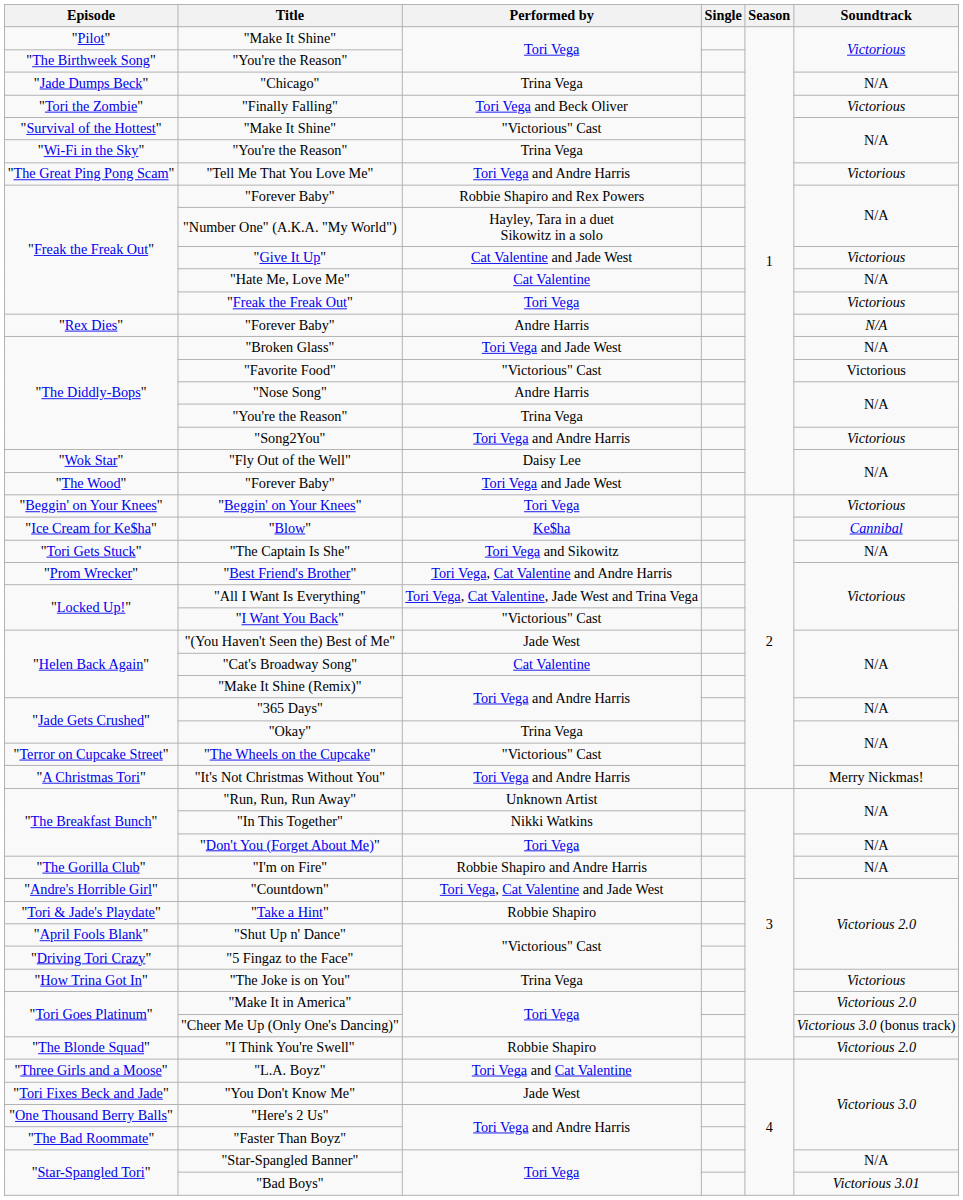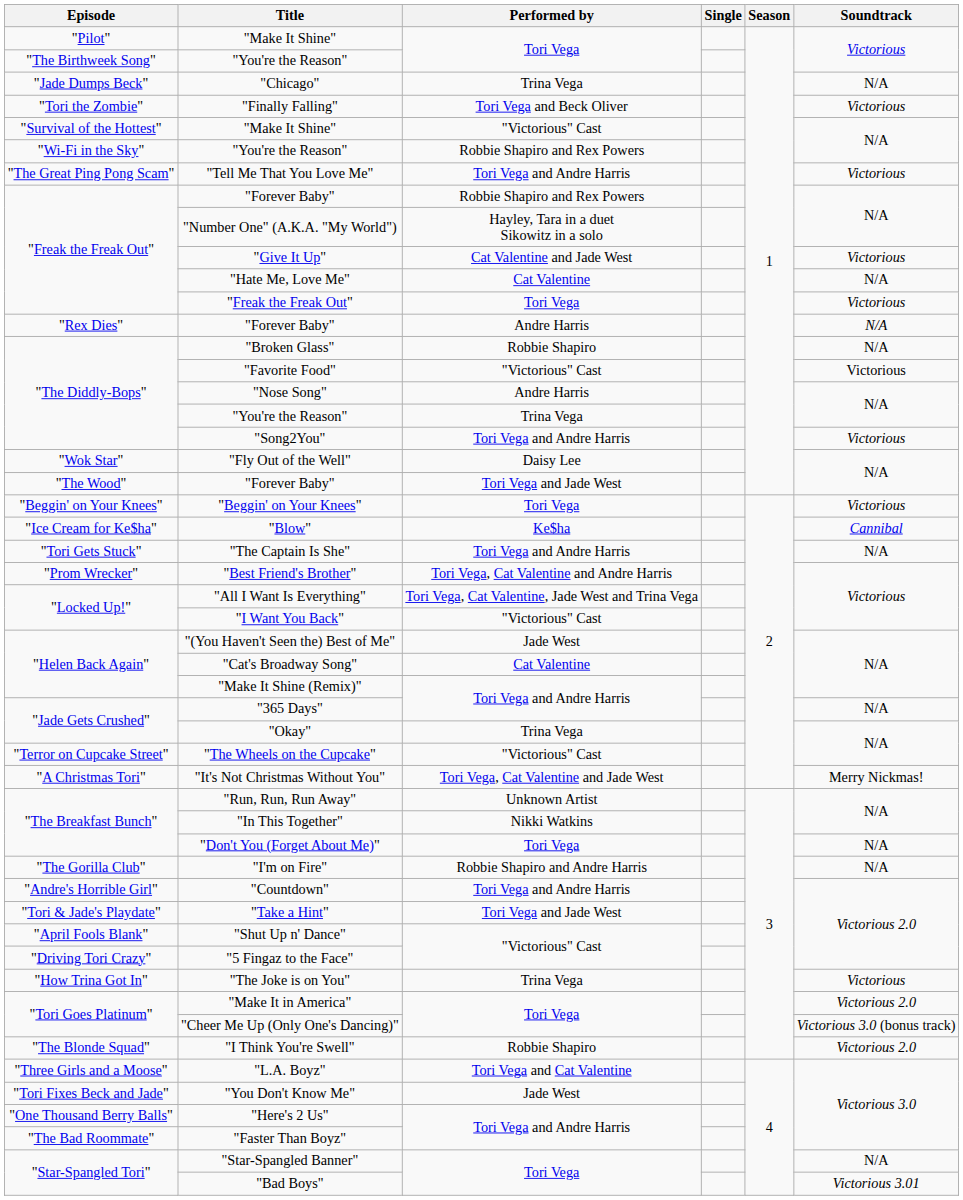 <table class="wikitable sortable" style="text-align: center">
 <tr>
 <th><strong>Episode</strong></th>
 <th><strong>Title</strong></th>
 <th><strong>Performed by</strong></th>
 <th><strong>Single</strong></th>
 <th><strong>Season</strong></th>
 <th><strong>Soundtrack</strong></th>
 </tr>
 <tr>
 <td>"<a href='#'>Pilot</a>"</td>
 <td>"Make It Shine"</td>
 <td rowspan="2"><a href='#'>Tori Vega</a></td>
 <td></td>
 <td rowspan="20">1</td>
 <td rowspan="2"><em><a href='#'>Victorious</a></em></td>
 </tr>
 <tr>
 <td>"<a href='#'>The Birthweek Song</a>"</td>
 <td>"You're the Reason"</td>
 <td></td>
 </tr>
 <tr>
 <td>"<a href='#'>Jade Dumps Beck</a>"</td>
 <td>"Chicago"</td>
 <td>Trina Vega</td>
 <td></td>
 <td>N/A</td>
 </tr>
 <tr>
 <td>"<a href='#'>Tori the Zombie</a>"</td>
 <td>"Finally Falling"</td>
 <td><a href='#'>Tori Vega</a> and Beck Oliver</td>
 <td></td>
 <td><em>Victorious</em></td>
 </tr>
 <tr>
 <td>"<a href='#'>Survival of the Hottest</a>"</td>
 <td>"Make It Shine"</td>
 <td>"Victorious" Cast</td>
 <td></td>
 <td rowspan="2">N/A</td>
 </tr>
 <tr>
 <td>"<a href='#'>Wi-Fi in the Sky</a>"</td>
 <td>"You're the Reason"</td>
-<td>Trina Vega</td>
+<td>Robbie Shapiro and Rex Powers</td>
 <td></td>
 </tr>
 <tr>
 <td>"<a href='#'>The Great Ping Pong Scam</a>"</td>
 <td>"Tell Me That You Love Me"</td>
 <td><a href='#'>Tori Vega</a> and Andre Harris</td>
 <td></td>
 <td><em>Victorious</em></td>
 </tr>
 <tr>
 <td rowspan=5>"<a href='#'>Freak the Freak Out</a>"</td>
 <td>"Forever Baby"</td>
 <td>Robbie Shapiro and Rex Powers</td>
 <td></td>
 <td rowspan="2">N/A</td>
 </tr>
 <tr>
 <td>"Number One" (A.K.A. "My World")</td>
 <td>Hayley, Tara in a duet <br> Sikowitz in a solo</td>
 <td></td>
 </tr>
 <tr>
 <td>"<a href='#'>Give It Up</a>"</td>
 <td><a href='#'>Cat Valentine</a> and Jade West</td>
 <td></td>
 <td><em>Victorious</em></td>
 </tr>
 <tr>
 <td>"Hate Me, Love Me"</td>
 <td><a href='#'>Cat Valentine</a></td>
 <td></td>
 <td>N/A</td>
 </tr>
 <tr>
 <td>"<a href='#'>Freak the Freak Out</a>"</td>
 <td><a href='#'>Tori Vega</a></td>
 <td></td>
 <td><em>Victorious</em></td>
 </tr>
 <tr>
 <td>"<a href='#'>Rex Dies</a>"</td>
 <td>"Forever Baby"</td>
 <td>Andre Harris</td>
 <td></td>
 <td><em>N/A</em></td>
 </tr>
 <tr>
 <td rowspan=5>"<a href='#'>The Diddly-Bops</a>"</td>
 <td>"Broken Glass"</td>
-<td><a href='#'>Tori Vega</a> and Jade West</td>
+<td>Robbie Shapiro</td>
 <td></td>
 <td>N/A</td>
 </tr>
 <tr>
 <td>"Favorite Food"</td>
 <td>"Victorious" Cast</td>
 <td></td>
 <td>Victorious</td>
 </tr>
 <tr>
 <td>"Nose Song"</td>
 <td>Andre Harris</td>
 <td></td>
 <td rowspan="2">N/A</td>
 </tr>
 <tr>
 <td>"You're the Reason"</td>
 <td>Trina Vega</td>
 <td></td>
 </tr>
 <tr>
 <td>"Song2You"</td>
 <td><a href='#'>Tori Vega</a> and Andre Harris</td>
 <td></td>
 <td><em>Victorious</em></td>
 </tr>
 <tr>
 <td>"<a href='#'>Wok Star</a>"</td>
 <td>"Fly Out of the Well"</td>
 <td>Daisy Lee</td>
 <td></td>
 <td rowspan="2">N/A</td>
 </tr>
 <tr>
 <td>"<a href='#'>The Wood</a>"</td>
 <td>"Forever Baby"</td>
 <td><a href='#'>Tori Vega</a> and Jade West</td>
 <td></td>
 </tr>
 <tr>
 <td>"<a href='#'>Beggin' on Your Knees</a>"</td>
 <td>"<a href='#'>Beggin' on Your Knees</a>"</td>
 <td><a href='#'>Tori Vega</a></td>
 <td></td>
 <td rowspan="13">2</td>
 <td><em>Victorious</em></td>
 </tr>
 <tr>
 <td>"<a href='#'>Ice Cream for Ke$ha</a>"</td>
 <td>"<a href='#'>Blow</a>"</td>
 <td><a href='#'>Ke$ha</a></td>
 <td></td>
 <td><em><a href='#'>Cannibal</a></em></td>
 </tr>
 <tr>
 <td>"<a href='#'>Tori Gets Stuck</a>"</td>
 <td>"The Captain Is She"</td>
-<td><a href='#'>Tori Vega</a> and Sikowitz</td>
+<td><a href='#'>Tori Vega</a> and Andre Harris</td>
 <td></td>
 <td>N/A</td>
 </tr>
 <tr>
 <td>"<a href='#'>Prom Wrecker</a>"</td>
 <td>"<a href='#'>Best Friend's Brother</a>"</td>
 <td><a href='#'>Tori Vega</a>, <a href='#'>Cat Valentine</a> and Andre Harris</td>
 <td></td>
 <td rowspan="3"><em>Victorious</em></td>
 </tr>
 <tr>
 <td rowspan=2>"<a href='#'>Locked Up!</a>"</td>
 <td>"All I Want Is Everything"</td>
 <td><a href='#'>Tori Vega</a>, <a href='#'>Cat Valentine</a>, Jade West and Trina Vega</td>
 <td></td>
 </tr>
 <tr>
 <td>"<a href='#'>I Want You Back</a>"</td>
 <td>"Victorious" Cast</td>
 <td></td>
 </tr>
 <tr>
 <td rowspan=3>"<a href='#'>Helen Back Again</a>"</td>
 <td>"(You Haven't Seen the) Best of Me"</td>
 <td>Jade West</td>
 <td></td>
 <td rowspan="3">N/A</td>
 </tr>
 <tr>
 <td>"Cat's Broadway Song"</td>
 <td><a href='#'>Cat Valentine</a></td>
 <td></td>
 </tr>
 <tr>
 <td>"Make It Shine (Remix)"</td>
 <td rowspan="2"><a href='#'>Tori Vega</a> and Andre Harris</td>
 <td></td>
 </tr>
 <tr>
 <td rowspan=2>"<a href='#'>Jade Gets Crushed</a>"</td>
 <td>"365 Days"</td>
 <td></td>
 <td>N/A</td>
 </tr>
 <tr>
 <td>"Okay"</td>
 <td>Trina Vega</td>
 <td></td>
 <td rowspan="2">N/A</td>
 </tr>
 <tr>
 <td>"<a href='#'>Terror on Cupcake Street</a>"</td>
 <td>"<a href='#'>The Wheels on the Cupcake</a>"</td>
 <td>"Victorious" Cast</td>
 <td></td>
 </tr>
 <tr>
 <td>"<a href='#'>A Christmas Tori</a>"</td>
 <td>"It's Not Christmas Without You"</td>
-<td><a href='#'>Tori Vega</a> and Andre Harris</td>
+<td><a href='#'>Tori Vega</a>, <a href='#'>Cat Valentine</a> and Jade West</td>
 <td></td>
 <td>Merry Nickmas!</td>
 </tr>
 <tr>
 <td rowspan=3>"<a href='#'>The Breakfast Bunch</a>"</td>
 <td>"Run, Run, Run Away"</td>
 <td>Unknown Artist</td>
 <td></td>
 <td rowspan="12">3</td>
 <td rowspan="2">N/A</td>
 </tr>
 <tr>
 <td>"In This Together"</td>
 <td>Nikki Watkins</td>
 <td></td>
 </tr>
 <tr>
 <td>"<a href='#'>Don't You (Forget About Me)</a>"</td>
 <td><a href='#'>Tori Vega</a></td>
 <td></td>
 <td>N/A</td>
 </tr>
 <tr>
 <td>"<a href='#'>The Gorilla Club</a>"</td>
 <td>"I'm on Fire"</td>
 <td>Robbie Shapiro and Andre Harris</td>
 <td></td>
 <td>N/A</td>
 </tr>
 <tr>
 <td>"<a href='#'>Andre's Horrible Girl</a>"</td>
 <td>"Countdown"</td>
-<td><a href='#'>Tori Vega</a>, <a href='#'>Cat Valentine</a> and Jade West</td>
+<td><a href='#'>Tori Vega</a> and Andre Harris</td>
 <td></td>
 <td rowspan="4"><em>Victorious 2.0</em></td>
 </tr>
 <tr>
 <td>"<a href='#'>Tori & Jade's Playdate</a>"</td>
 <td>"<a href='#'>Take a Hint</a>"</td>
-<td>Robbie Shapiro</td>
+<td><a href='#'>Tori Vega</a> and Jade West</td>
 <td></td>
 </tr>
 <tr>
 <td>"<a href='#'>April Fools Blank</a>"</td>
 <td>"Shut Up n' Dance"</td>
 <td rowspan="2">"Victorious" Cast</td>
 <td></td>
 </tr>
 <tr>
 <td>"<a href='#'>Driving Tori Crazy</a>"</td>
 <td>"5 Fingaz to the Face"</td>
 <td></td>
 </tr>
 <tr>
 <td>"<a href='#'>How Trina Got In</a>"</td>
 <td>"The Joke is on You"</td>
 <td>Trina Vega</td>
 <td></td>
 <td><em>Victorious</em></td>
 </tr>
 <tr>
 <td rowspan=2>"<a href='#'>Tori Goes Platinum</a>"</td>
 <td>"Make It in America"</td>
 <td rowspan="2"><a href='#'>Tori Vega</a></td>
 <td></td>
 <td><em>Victorious 2.0</em></td>
 </tr>
 <tr>
 <td>"Cheer Me Up (Only One's Dancing)"</td>
 <td></td>
 <td><em>Victorious 3.0</em> (bonus track)</td>
 </tr>
 <tr>
 <td>"<a href='#'>The Blonde Squad</a>"</td>
 <td>"I Think You're Swell"</td>
 <td>Robbie Shapiro</td>
 <td></td>
 <td><em>Victorious 2.0</em></td>
 </tr>
 <tr>
 <td>"<a href='#'>Three Girls and a Moose</a>"</td>
 <td>"L.A. Boyz"</td>
 <td><a href='#'>Tori Vega</a> and <a href='#'>Cat Valentine</a></td>
 <td></td>
 <td rowspan="6">4</td>
 <td rowspan="4"><em>Victorious 3.0</em></td>
 </tr>
 <tr>
 <td>"<a href='#'>Tori Fixes Beck and Jade</a>"</td>
 <td>"You Don't Know Me"</td>
 <td>Jade West</td>
 <td></td>
 </tr>
 <tr>
 <td>"<a href='#'>One Thousand Berry Balls</a>"</td>
 <td>"Here's 2 Us"</td>
 <td rowspan="2"><a href='#'>Tori Vega</a> and Andre Harris</td>
 <td></td>
 </tr>
 <tr>
 <td>"<a href='#'>The Bad Roommate</a>"</td>
 <td>"Faster Than Boyz"</td>
 <td></td>
 </tr>
 <tr>
 <td rowspan=2>"<a href='#'>Star-Spangled Tori</a>"</td>
 <td>"Star-Spangled Banner"</td>
 <td rowspan="2"><a href='#'>Tori Vega</a></td>
 <td></td>
 <td>N/A</td>
 </tr>
 <tr>
 <td>"Bad Boys"</td>
 <td></td>
 <td><em>Victorious 3.01</em></td>
 </tr>
 </table>
